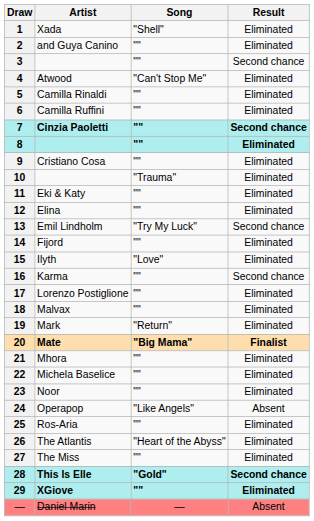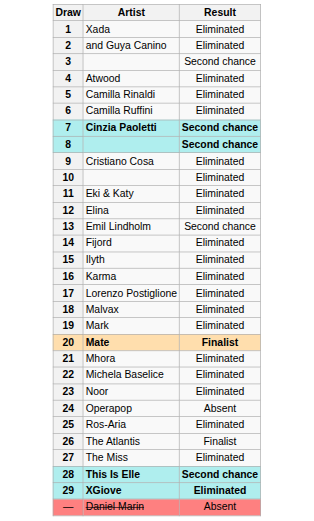 <table class="sortable wikitable plainrowheaders" style="margin: 1em auto 1em auto; text-align:center;">
 <tr>
 <th>Draw</th>
 <th>Artist</th>
-<th>Song</th>
 <th>Result</th>
 </tr>
 <tr>
 <th scope="row" style="text-align:center;">1</th>
 <td align="left">Xada</td>
-<td align="left">"Shell"</td>
 <td data-sort-value="3">Eliminated</td>
 </tr>
 <tr>
 <th scope="row" style="text-align:center;">2</th>
 <td align="left"> and Guya Canino</td>
-<td align="left">""</td>
 <td data-sort-value="3">Eliminated</td>
 </tr>
 <tr>
 <th scope="row" style="text-align:center;">3</th>
 <td align="left"></td>
-<td align="left">""</td>
 <td data-sort-value="2">Second chance</td>
 </tr>
 <tr>
 <th scope="row" style="text-align:center;">4</th>
 <td align="left">Atwood</td>
-<td align="left">"Can't Stop Me"</td>
 <td data-sort-value="3">Eliminated</td>
 </tr>
 <tr>
 <th scope="row" style="text-align:center;">5</th>
 <td align="left">Camilla Rinaldi</td>
-<td align="left">""</td>
 <td data-sort-value="3">Eliminated</td>
 </tr>
 <tr>
 <th scope="row" style="text-align:center;">6</th>
 <td align="left">Camilla Ruffini</td>
-<td align="left">""</td>
 <td data-sort-value="3">Eliminated</td>
 </tr>
 <tr style="font-weight:bold; background:paleturquoise;">
 <th scope="row" style="text-align:center; font-weight:bold; background:paleturquoise;">7</th>
 <td align="left">Cinzia Paoletti</td>
-<td align="left">""</td>
 <td data-sort-value="2">Second chance</td>
 </tr>
 <tr style="font-weight:bold; background:paleturquoise;">
 <th scope="row" style="text-align:center; font-weight:bold; background:paleturquoise;">8</th>
 <td align="left"></td>
-<td align="left">""</td>
-<td data-sort-value="3">Eliminated</td>
+<td data-sort-value="2">Second chance</td>
 </tr>
 <tr>
 <th scope="row" style="text-align:center;">9</th>
 <td align="left">Cristiano Cosa</td>
-<td align="left">""</td>
 <td data-sort-value="3">Eliminated</td>
 </tr>
 <tr>
 <th scope="row" style="text-align:center;">10</th>
 <td align="left"></td>
-<td align="left">"Trauma"</td>
 <td data-sort-value="3">Eliminated</td>
 </tr>
 <tr>
 <th scope="row" style="text-align:center;">11</th>
 <td align="left">Eki & Katy</td>
-<td align="left">""</td>
 <td data-sort-value="3">Eliminated</td>
 </tr>
 <tr>
 <th scope="row" style="text-align:center;">12</th>
 <td align="left">Elina</td>
-<td align="left">""</td>
 <td data-sort-value="3">Eliminated</td>
 </tr>
 <tr>
 <th scope="row" style="text-align:center;">13</th>
 <td align="left">Emil Lindholm</td>
-<td align="left">"Try My Luck"</td>
 <td data-sort-value="2">Second chance</td>
 </tr>
 <tr>
 <th scope="row" style="text-align:center;">14</th>
 <td align="left">Fijord</td>
-<td align="left">""</td>
 <td data-sort-value="3">Eliminated</td>
 </tr>
 <tr>
 <th scope="row" style="text-align:center;">15</th>
 <td align="left">Ilyth</td>
-<td align="left">"Love"</td>
 <td data-sort-value="3">Eliminated</td>
 </tr>
 <tr>
 <th scope="row" style="text-align:center;">16</th>
 <td align="left">Karma</td>
-<td align="left">""</td>
-<td data-sort-value="2">Second chance</td>
+<td data-sort-value="3">Eliminated</td>
 </tr>
 <tr>
 <th scope="row" style="text-align:center;">17</th>
 <td align="left">Lorenzo Postiglione</td>
-<td align="left">""</td>
 <td data-sort-value="3">Eliminated</td>
 </tr>
 <tr>
 <th scope="row" style="text-align:center;">18</th>
 <td align="left">Malvax</td>
-<td align="left">""</td>
 <td data-sort-value="3">Eliminated</td>
 </tr>
 <tr>
 <th scope="row" style="text-align:center;">19</th>
 <td align="left">Mark</td>
-<td align="left">"Return"</td>
 <td data-sort-value="3">Eliminated</td>
 </tr>
 <tr style="font-weight:bold; background:navajowhite;">
 <th scope="row" style="text-align:center; font-weight:bold; background:navajowhite;">20</th>
 <td align="left">Mate</td>
-<td align="left">"Big Mama"</td>
 <td data-sort-value="1">Finalist</td>
 </tr>
 <tr>
 <th scope="row" style="text-align:center;">21</th>
 <td align="left">Mhora</td>
-<td align="left">""</td>
 <td data-sort-value="3">Eliminated</td>
 </tr>
 <tr>
 <th scope="row" style="text-align:center;">22</th>
 <td align="left">Michela Baselice</td>
-<td align="left">""</td>
 <td data-sort-value="3">Eliminated</td>
 </tr>
 <tr>
 <th scope="row" style="text-align:center;">23</th>
 <td align="left">Noor</td>
-<td align="left">""</td>
 <td data-sort-value="3">Eliminated</td>
 </tr>
 <tr>
 <th scope="row" style="text-align:center;">24</th>
 <td align="left">Operapop</td>
-<td align="left">"Like Angels"</td>
 <td data-sort-value="4">Absent</td>
 </tr>
 <tr>
 <th scope="row" style="text-align:center;">25</th>
 <td align="left">Ros-Aria</td>
-<td align="left">""</td>
 <td data-sort-value="3">Eliminated</td>
 </tr>
 <tr>
 <th scope="row" style="text-align:center;">26</th>
 <td align="left">The Atlantis</td>
-<td align="left">"Heart of the Abyss"</td>
-<td data-sort-value="3">Eliminated</td>
+<td data-sort-value="1">Finalist</td>
 </tr>
 <tr>
 <th scope="row" style="text-align:center;">27</th>
 <td align="left">The Miss</td>
-<td align="left">""</td>
 <td data-sort-value="3">Eliminated</td>
 </tr>
 <tr style="font-weight:bold; background:paleturquoise;">
 <th scope="row" style="text-align:center; font-weight:bold; background:paleturquoise;">28</th>
 <td align="left">This Is Elle</td>
-<td align="left">"Gold"</td>
 <td data-sort-value="2">Second chance</td>
 </tr>
 <tr style="font-weight:bold; background:paleturquoise;">
 <th scope="row" style="text-align:center; font-weight:bold; background:paleturquoise;">29</th>
 <td align="left">XGiove</td>
-<td align="left">""</td>
 <td data-sort-value="3">Eliminated</td>
 </tr>
 <tr style="background:#fe8080;">
 <td data-sort-value="30">—</td>
 <td align="left"><s>Daniel Marin</s></td>
-<td>—</td>
 <td data-sort-value="4">Absent</td>
 </tr>
 </table>
